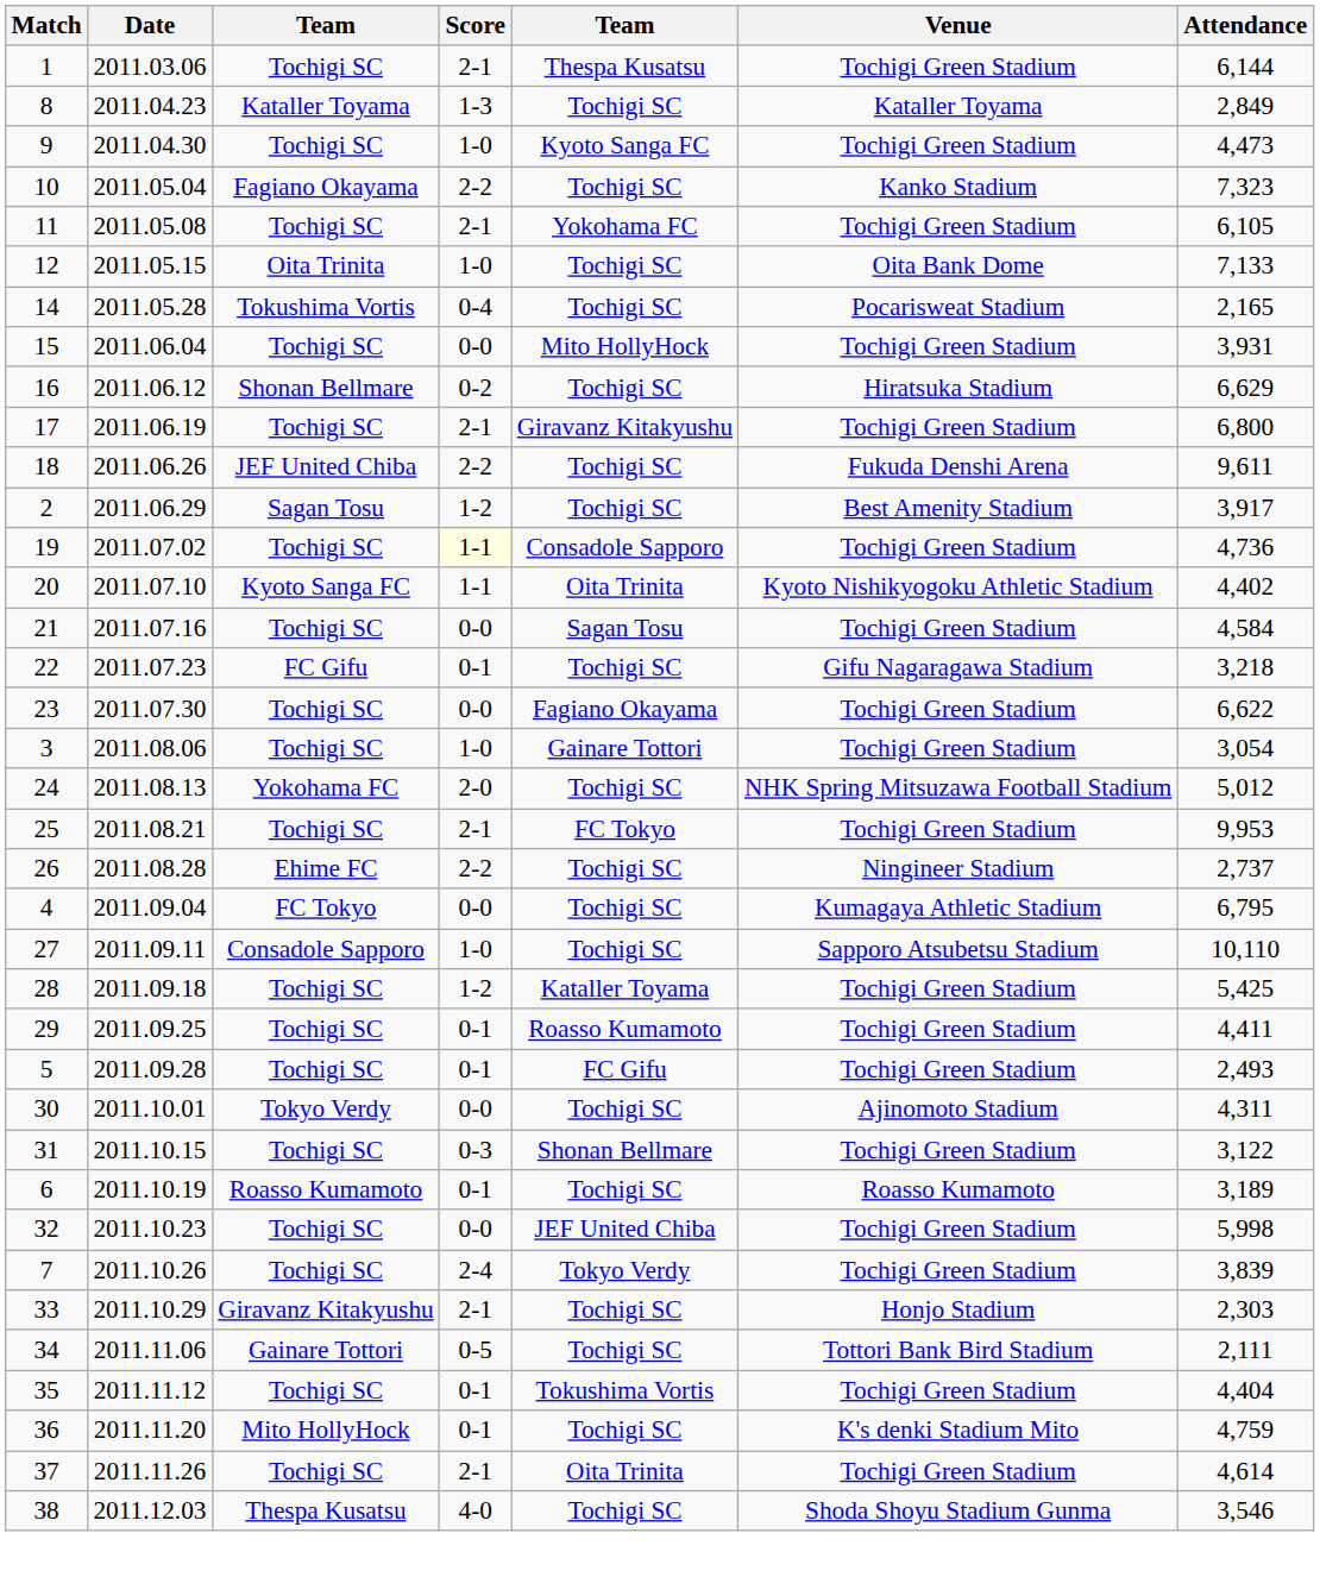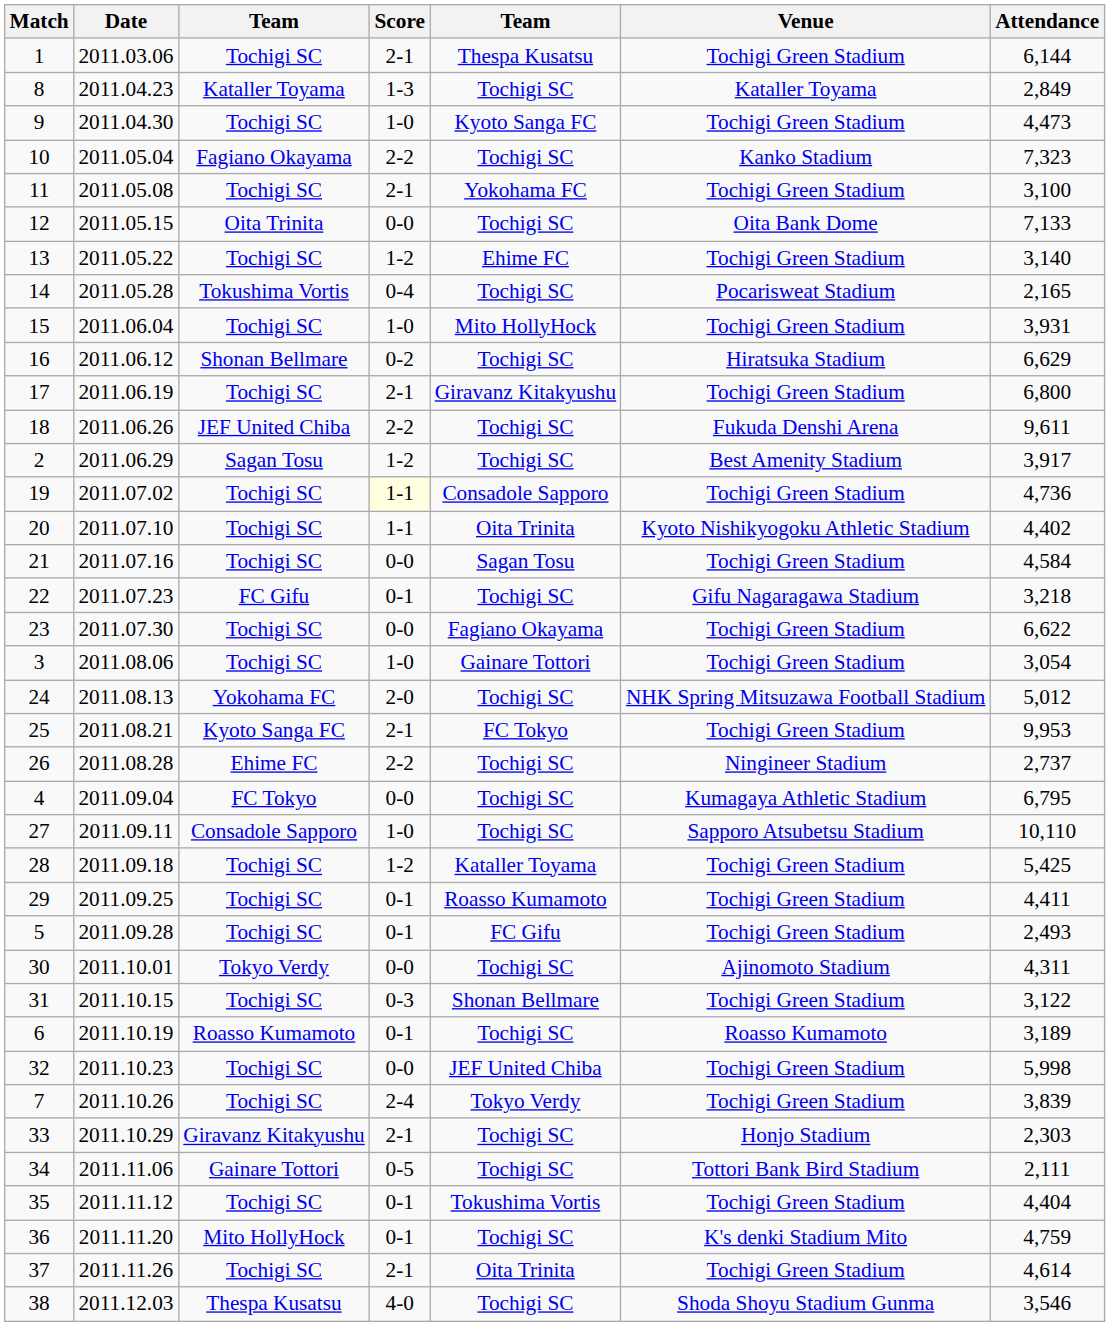 <table class="wikitable" style="text-align:center;">
 <tr>
 <th>Match</th>
 <th>Date</th>
 <th>Team</th>
 <th>Score</th>
 <th>Team</th>
 <th>Venue</th>
 <th>Attendance</th>
 </tr>
 <tr>
 <td>1</td>
 <td>2011.03.06</td>
 <td><a href='#'>Tochigi SC</a></td>
 <td>2-1</td>
 <td><a href='#'>Thespa Kusatsu</a></td>
 <td><a href='#'>Tochigi Green Stadium</a></td>
 <td>6,144</td>
 </tr>
 <tr>
 <td>8</td>
 <td>2011.04.23</td>
 <td><a href='#'>Kataller Toyama</a></td>
 <td>1-3</td>
 <td><a href='#'>Tochigi SC</a></td>
 <td><a href='#'>Kataller Toyama</a></td>
 <td>2,849</td>
 </tr>
 <tr>
 <td>9</td>
 <td>2011.04.30</td>
 <td><a href='#'>Tochigi SC</a></td>
 <td>1-0</td>
 <td><a href='#'>Kyoto Sanga FC</a></td>
 <td><a href='#'>Tochigi Green Stadium</a></td>
 <td>4,473</td>
 </tr>
 <tr>
 <td>10</td>
 <td>2011.05.04</td>
 <td><a href='#'>Fagiano Okayama</a></td>
 <td>2-2</td>
 <td><a href='#'>Tochigi SC</a></td>
 <td><a href='#'>Kanko Stadium</a></td>
 <td>7,323</td>
 </tr>
 <tr>
 <td>11</td>
 <td>2011.05.08</td>
 <td><a href='#'>Tochigi SC</a></td>
 <td>2-1</td>
 <td><a href='#'>Yokohama FC</a></td>
 <td><a href='#'>Tochigi Green Stadium</a></td>
-<td>6,105</td>
+<td>3,100</td>
 </tr>
 <tr>
 <td>12</td>
 <td>2011.05.15</td>
 <td><a href='#'>Oita Trinita</a></td>
-<td>1-0</td>
+<td>0-0</td>
 <td><a href='#'>Tochigi SC</a></td>
 <td><a href='#'>Oita Bank Dome</a></td>
 <td>7,133</td>
+</tr>
+<tr>
+<td>13</td>
+<td>2011.05.22</td>
+<td><a href='#'>Tochigi SC</a></td>
+<td>1-2</td>
+<td><a href='#'>Ehime FC</a></td>
+<td><a href='#'>Tochigi Green Stadium</a></td>
+<td>3,140</td>
 </tr>
 <tr>
 <td>14</td>
 <td>2011.05.28</td>
 <td><a href='#'>Tokushima Vortis</a></td>
 <td>0-4</td>
 <td><a href='#'>Tochigi SC</a></td>
 <td><a href='#'>Pocarisweat Stadium</a></td>
 <td>2,165</td>
 </tr>
 <tr>
 <td>15</td>
 <td>2011.06.04</td>
 <td><a href='#'>Tochigi SC</a></td>
-<td>0-0</td>
+<td>1-0</td>
 <td><a href='#'>Mito HollyHock</a></td>
 <td><a href='#'>Tochigi Green Stadium</a></td>
 <td>3,931</td>
 </tr>
 <tr>
 <td>16</td>
 <td>2011.06.12</td>
 <td><a href='#'>Shonan Bellmare</a></td>
 <td>0-2</td>
 <td><a href='#'>Tochigi SC</a></td>
 <td><a href='#'>Hiratsuka Stadium</a></td>
 <td>6,629</td>
 </tr>
 <tr>
 <td>17</td>
 <td>2011.06.19</td>
 <td><a href='#'>Tochigi SC</a></td>
 <td>2-1</td>
 <td><a href='#'>Giravanz Kitakyushu</a></td>
 <td><a href='#'>Tochigi Green Stadium</a></td>
 <td>6,800</td>
 </tr>
 <tr>
 <td>18</td>
 <td>2011.06.26</td>
 <td><a href='#'>JEF United Chiba</a></td>
 <td>2-2</td>
 <td><a href='#'>Tochigi SC</a></td>
 <td><a href='#'>Fukuda Denshi Arena</a></td>
 <td>9,611</td>
 </tr>
 <tr>
 <td>2</td>
 <td>2011.06.29</td>
 <td><a href='#'>Sagan Tosu</a></td>
 <td>1-2</td>
 <td><a href='#'>Tochigi SC</a></td>
 <td><a href='#'>Best Amenity Stadium</a></td>
 <td>3,917</td>
 </tr>
 <tr>
 <td>19</td>
 <td>2011.07.02</td>
 <td><a href='#'>Tochigi SC</a></td>
 <td style="background: lightyellow;">1-1</td>
 <td><a href='#'>Consadole Sapporo</a></td>
 <td><a href='#'>Tochigi Green Stadium</a></td>
 <td>4,736</td>
 </tr>
 <tr>
 <td>20</td>
 <td>2011.07.10</td>
-<td><a href='#'>Kyoto Sanga FC</a></td>
+<td><a href='#'>Tochigi SC</a></td>
 <td>1-1</td>
 <td><a href='#'>Oita Trinita</a></td>
 <td><a href='#'>Kyoto Nishikyogoku Athletic Stadium</a></td>
 <td>4,402</td>
 </tr>
 <tr>
 <td>21</td>
 <td>2011.07.16</td>
 <td><a href='#'>Tochigi SC</a></td>
 <td>0-0</td>
 <td><a href='#'>Sagan Tosu</a></td>
 <td><a href='#'>Tochigi Green Stadium</a></td>
 <td>4,584</td>
 </tr>
 <tr>
 <td>22</td>
 <td>2011.07.23</td>
 <td><a href='#'>FC Gifu</a></td>
 <td>0-1</td>
 <td><a href='#'>Tochigi SC</a></td>
 <td><a href='#'>Gifu Nagaragawa Stadium</a></td>
 <td>3,218</td>
 </tr>
 <tr>
 <td>23</td>
 <td>2011.07.30</td>
 <td><a href='#'>Tochigi SC</a></td>
 <td>0-0</td>
 <td><a href='#'>Fagiano Okayama</a></td>
 <td><a href='#'>Tochigi Green Stadium</a></td>
 <td>6,622</td>
 </tr>
 <tr>
 <td>3</td>
 <td>2011.08.06</td>
 <td><a href='#'>Tochigi SC</a></td>
 <td>1-0</td>
 <td><a href='#'>Gainare Tottori</a></td>
 <td><a href='#'>Tochigi Green Stadium</a></td>
 <td>3,054</td>
 </tr>
 <tr>
 <td>24</td>
 <td>2011.08.13</td>
 <td><a href='#'>Yokohama FC</a></td>
 <td>2-0</td>
 <td><a href='#'>Tochigi SC</a></td>
 <td><a href='#'>NHK Spring Mitsuzawa Football Stadium</a></td>
 <td>5,012</td>
 </tr>
 <tr>
 <td>25</td>
 <td>2011.08.21</td>
-<td><a href='#'>Tochigi SC</a></td>
+<td><a href='#'>Kyoto Sanga FC</a></td>
 <td>2-1</td>
 <td><a href='#'>FC Tokyo</a></td>
 <td><a href='#'>Tochigi Green Stadium</a></td>
 <td>9,953</td>
 </tr>
 <tr>
 <td>26</td>
 <td>2011.08.28</td>
 <td><a href='#'>Ehime FC</a></td>
 <td>2-2</td>
 <td><a href='#'>Tochigi SC</a></td>
 <td><a href='#'>Ningineer Stadium</a></td>
 <td>2,737</td>
 </tr>
 <tr>
 <td>4</td>
 <td>2011.09.04</td>
 <td><a href='#'>FC Tokyo</a></td>
 <td>0-0</td>
 <td><a href='#'>Tochigi SC</a></td>
 <td><a href='#'>Kumagaya Athletic Stadium</a></td>
 <td>6,795</td>
 </tr>
 <tr>
 <td>27</td>
 <td>2011.09.11</td>
 <td><a href='#'>Consadole Sapporo</a></td>
 <td>1-0</td>
 <td><a href='#'>Tochigi SC</a></td>
 <td><a href='#'>Sapporo Atsubetsu Stadium</a></td>
 <td>10,110</td>
 </tr>
 <tr>
 <td>28</td>
 <td>2011.09.18</td>
 <td><a href='#'>Tochigi SC</a></td>
 <td>1-2</td>
 <td><a href='#'>Kataller Toyama</a></td>
 <td><a href='#'>Tochigi Green Stadium</a></td>
 <td>5,425</td>
 </tr>
 <tr>
 <td>29</td>
 <td>2011.09.25</td>
 <td><a href='#'>Tochigi SC</a></td>
 <td>0-1</td>
 <td><a href='#'>Roasso Kumamoto</a></td>
 <td><a href='#'>Tochigi Green Stadium</a></td>
 <td>4,411</td>
 </tr>
 <tr>
 <td>5</td>
 <td>2011.09.28</td>
 <td><a href='#'>Tochigi SC</a></td>
 <td>0-1</td>
 <td><a href='#'>FC Gifu</a></td>
 <td><a href='#'>Tochigi Green Stadium</a></td>
 <td>2,493</td>
 </tr>
 <tr>
 <td>30</td>
 <td>2011.10.01</td>
 <td><a href='#'>Tokyo Verdy</a></td>
 <td>0-0</td>
 <td><a href='#'>Tochigi SC</a></td>
 <td><a href='#'>Ajinomoto Stadium</a></td>
 <td>4,311</td>
 </tr>
 <tr>
 <td>31</td>
 <td>2011.10.15</td>
 <td><a href='#'>Tochigi SC</a></td>
 <td>0-3</td>
 <td><a href='#'>Shonan Bellmare</a></td>
 <td><a href='#'>Tochigi Green Stadium</a></td>
 <td>3,122</td>
 </tr>
 <tr>
 <td>6</td>
 <td>2011.10.19</td>
 <td><a href='#'>Roasso Kumamoto</a></td>
 <td>0-1</td>
 <td><a href='#'>Tochigi SC</a></td>
 <td><a href='#'>Roasso Kumamoto</a></td>
 <td>3,189</td>
 </tr>
 <tr>
 <td>32</td>
 <td>2011.10.23</td>
 <td><a href='#'>Tochigi SC</a></td>
 <td>0-0</td>
 <td><a href='#'>JEF United Chiba</a></td>
 <td><a href='#'>Tochigi Green Stadium</a></td>
 <td>5,998</td>
 </tr>
 <tr>
 <td>7</td>
 <td>2011.10.26</td>
 <td><a href='#'>Tochigi SC</a></td>
 <td>2-4</td>
 <td><a href='#'>Tokyo Verdy</a></td>
 <td><a href='#'>Tochigi Green Stadium</a></td>
 <td>3,839</td>
 </tr>
 <tr>
 <td>33</td>
 <td>2011.10.29</td>
 <td><a href='#'>Giravanz Kitakyushu</a></td>
 <td>2-1</td>
 <td><a href='#'>Tochigi SC</a></td>
 <td><a href='#'>Honjo Stadium</a></td>
 <td>2,303</td>
 </tr>
 <tr>
 <td>34</td>
 <td>2011.11.06</td>
 <td><a href='#'>Gainare Tottori</a></td>
 <td>0-5</td>
 <td><a href='#'>Tochigi SC</a></td>
 <td><a href='#'>Tottori Bank Bird Stadium</a></td>
 <td>2,111</td>
 </tr>
 <tr>
 <td>35</td>
 <td>2011.11.12</td>
 <td><a href='#'>Tochigi SC</a></td>
 <td>0-1</td>
 <td><a href='#'>Tokushima Vortis</a></td>
 <td><a href='#'>Tochigi Green Stadium</a></td>
 <td>4,404</td>
 </tr>
 <tr>
 <td>36</td>
 <td>2011.11.20</td>
 <td><a href='#'>Mito HollyHock</a></td>
 <td>0-1</td>
 <td><a href='#'>Tochigi SC</a></td>
 <td><a href='#'>K's denki Stadium Mito</a></td>
 <td>4,759</td>
 </tr>
 <tr>
 <td>37</td>
 <td>2011.11.26</td>
 <td><a href='#'>Tochigi SC</a></td>
 <td>2-1</td>
 <td><a href='#'>Oita Trinita</a></td>
 <td><a href='#'>Tochigi Green Stadium</a></td>
 <td>4,614</td>
 </tr>
 <tr>
 <td>38</td>
 <td>2011.12.03</td>
 <td><a href='#'>Thespa Kusatsu</a></td>
 <td>4-0</td>
 <td><a href='#'>Tochigi SC</a></td>
 <td><a href='#'>Shoda Shoyu Stadium Gunma</a></td>
 <td>3,546</td>
 </tr>
 </table>
